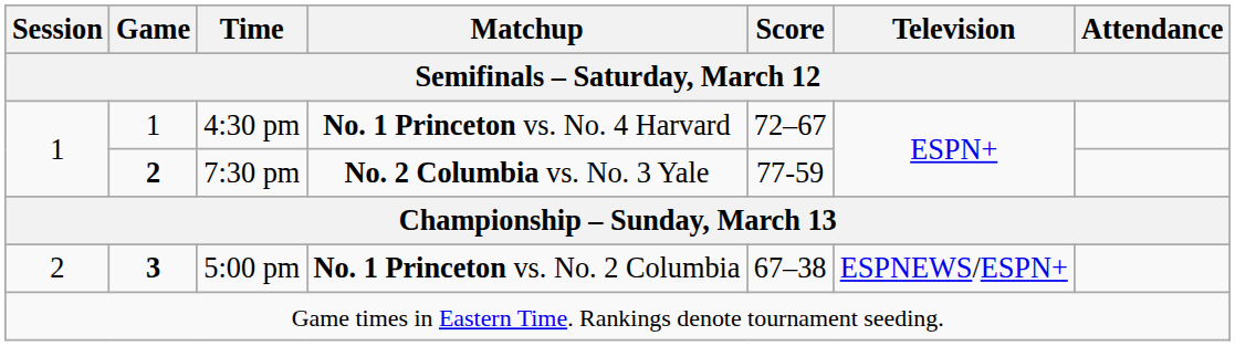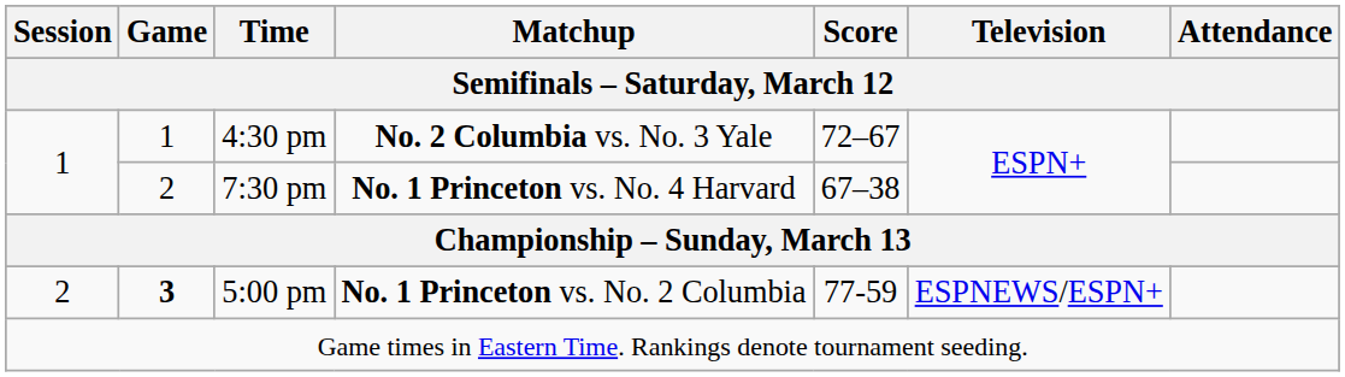 <table class="wikitable" style="font-size: 95%; text-align:center">
 <tr>
 <th>Session</th>
 <th>Game</th>
 <th>Time</th>
 <th>Matchup</th>
 <th>Score</th>
 <th>Television</th>
 <th>Attendance</th>
 </tr>
 <tr>
 <th colspan=7>Semifinals – Saturday, March 12</th>
 </tr>
 <tr>
 <td rowspan=2>1</td>
 <td>1</td>
 <td>4:30 pm</td>
-<td><strong>No. 1 Princeton</strong> vs. No. 4 Harvard</td>
+<td><strong>No. 2 Columbia</strong> vs. No. 3 Yale</td>
 <td>72–67</td>
 <td rowspan=2><a href='#'>ESPN+</a></td>
 <td></td>
 </tr>
 <tr>
-<td><strong>2</strong></td>
+<td>2</td>
 <td>7:30 pm</td>
-<td><strong>No. 2 Columbia</strong> vs. No. 3 Yale</td>
-<td>77-59</td>
+<td><strong>No. 1 Princeton</strong> vs. No. 4 Harvard</td>
+<td>67–38</td>
 <td></td>
 </tr>
 <tr>
 <th colspan=7>Championship – Sunday, March 13</th>
 </tr>
 <tr>
 <td>2</td>
 <td><strong>3</strong></td>
 <td>5:00 pm</td>
 <td><strong>No. 1 Princeton</strong> vs. No. 2 Columbia</td>
-<td>67–38</td>
+<td>77-59</td>
 <td><a href='#'>ESPNEWS</a>/<a href='#'>ESPN+</a></td>
 <td></td>
 </tr>
 <tr>
 <td colspan=7><small>Game times in <a href='#'>Eastern Time</a>. Rankings denote tournament seeding.</small></td>
 </tr>
 </table>
